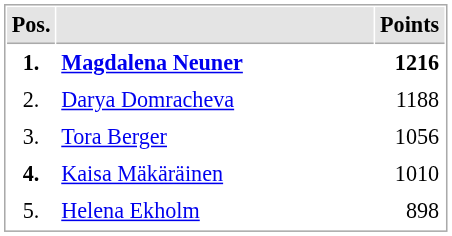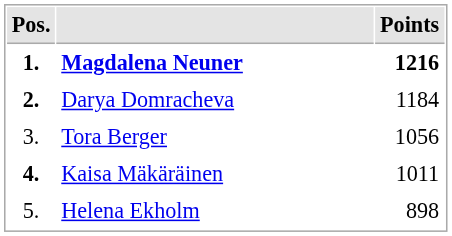 <table cellspacing="1" cellpadding="3" style="border:1px solid #AAAAAA;font-size:90%">
 <tr bgcolor="#E4E4E4">
 <th style="border-bottom:1px solid #AAAAAA" width=10>Pos.</th>
 <th style="border-bottom:1px solid #AAAAAA" width=200></th>
 <th style="border-bottom:1px solid #AAAAAA" width=20>Points</th>
 </tr>
 <tr>
 <td align="center"><strong>1.</strong></td>
 <td> <strong><a href='#'>Magdalena Neuner</a></strong></td>
 <td align="right"><strong>1216</strong></td>
 </tr>
 <tr>
-<td align="center">2.</td>
+<td align="center"><strong>2.</strong></td>
 <td> <a href='#'>Darya Domracheva</a></td>
-<td align="right">1188</td>
+<td align="right">1184</td>
 </tr>
 <tr>
 <td align="center">3.</td>
 <td> <a href='#'>Tora Berger</a></td>
 <td align="right">1056</td>
 </tr>
 <tr>
 <td align="center"><strong>4.</strong></td>
 <td> <a href='#'>Kaisa Mäkäräinen</a></td>
-<td align="right">1010</td>
+<td align="right">1011</td>
 </tr>
 <tr>
 <td align="center">5.</td>
 <td> <a href='#'>Helena Ekholm</a></td>
 <td align="right">898</td>
 </tr>
 </table>
